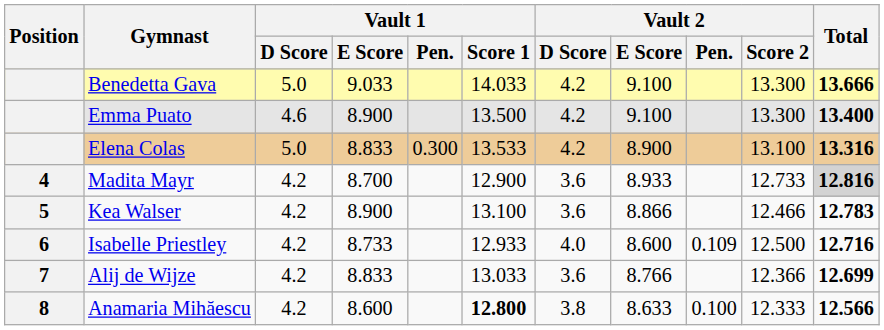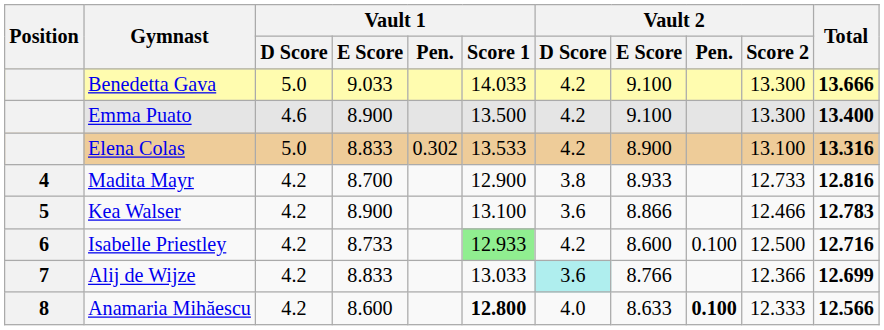 <table style="text-align:center;" class="wikitable sortable">
 <tr>
 <th rowspan="2">Position</th>
 <th rowspan="2">Gymnast</th>
 <th colspan="4">Vault 1</th>
 <th colspan="4">Vault 2</th>
 <th rowspan="2">Total</th>
 </tr>
 <tr>
 <th>D Score</th>
 <th>E Score</th>
 <th>Pen.</th>
 <th>Score 1</th>
 <th>D Score</th>
 <th>E Score</th>
 <th>Pen.</th>
 <th>Score 2</th>
 </tr>
 <tr style="background:#fffcaf;">
 <th scope="row" style="text-align:center"></th>
 <td align=left> <a href='#'>Benedetta Gava</a></td>
 <td>5.0</td>
 <td>9.033</td>
 <td></td>
 <td>14.033</td>
 <td>4.2</td>
 <td>9.100</td>
 <td></td>
 <td>13.300</td>
 <td><strong>13.666</strong></td>
 </tr>
 <tr style="background:#e5e5e5;">
 <th scope="row" style="text-align:center"></th>
 <td align=left> <a href='#'>Emma Puato</a></td>
 <td>4.6</td>
 <td>8.900</td>
 <td></td>
 <td>13.500</td>
 <td>4.2</td>
 <td>9.100</td>
 <td></td>
 <td>13.300</td>
 <td><strong>13.400</strong></td>
 </tr>
 <tr style="background:#ec9;">
 <th scope="row" style="text-align:center"></th>
 <td align=left> <a href='#'>Elena Colas</a></td>
 <td>5.0</td>
 <td>8.833</td>
-<td>0.300</td>
+<td>0.302</td>
 <td>13.533</td>
 <td>4.2</td>
 <td>8.900</td>
 <td></td>
 <td>13.100</td>
 <td><strong>13.316</strong></td>
 </tr>
 <tr>
 <th>4</th>
 <td align=left> <a href='#'>Madita Mayr</a></td>
 <td>4.2</td>
 <td>8.700</td>
 <td></td>
 <td>12.900</td>
-<td>3.6</td>
+<td>3.8</td>
 <td>8.933</td>
 <td></td>
 <td>12.733</td>
-<td style="background: lightgrey;"><strong>12.816</strong></td>
+<td><strong>12.816</strong></td>
 </tr>
 <tr>
 <th>5</th>
 <td align=left> <a href='#'>Kea Walser</a></td>
 <td>4.2</td>
 <td>8.900</td>
 <td></td>
 <td>13.100</td>
 <td>3.6</td>
 <td>8.866</td>
 <td></td>
 <td>12.466</td>
 <td><strong>12.783</strong></td>
 </tr>
 <tr>
 <th>6</th>
 <td align=left> <a href='#'>Isabelle Priestley</a></td>
 <td>4.2</td>
 <td>8.733</td>
 <td></td>
-<td>12.933</td>
-<td>4.0</td>
+<td style="background: lightgreen;">12.933</td>
+<td>4.2</td>
 <td>8.600</td>
-<td>0.109</td>
+<td>0.100</td>
 <td>12.500</td>
 <td><strong>12.716</strong></td>
 </tr>
 <tr>
 <th>7</th>
 <td align=left> <a href='#'>Alij de Wijze</a></td>
 <td>4.2</td>
 <td>8.833</td>
 <td></td>
 <td>13.033</td>
-<td>3.6</td>
+<td style="background: paleturquoise;">3.6</td>
 <td>8.766</td>
 <td></td>
 <td>12.366</td>
 <td><strong>12.699</strong></td>
 </tr>
 <tr>
 <th>8</th>
 <td align=left> <a href='#'>Anamaria Mihăescu</a></td>
 <td>4.2</td>
 <td>8.600</td>
 <td></td>
 <td><strong>12.800</strong></td>
-<td>3.8</td>
+<td>4.0</td>
 <td>8.633</td>
-<td>0.100</td>
+<td><strong>0.100</strong></td>
 <td>12.333</td>
 <td><strong>12.566</strong></td>
 </tr>
 </table>
